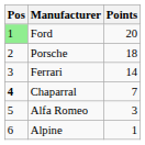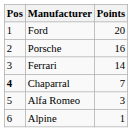 <table class="wikitable" style="font-size: 95%;">
 <tr>
 <th>Pos</th>
 <th>Manufacturer</th>
 <th>Points</th>
 </tr>
 <tr>
-<td style="background: lightgreen;">1</td>
+<td>1</td>
 <td> Ford</td>
 <td align=right>20</td>
 </tr>
 <tr>
 <td>2</td>
 <td> Porsche</td>
-<td align=right>18</td>
+<td align=right>16</td>
 </tr>
 <tr>
 <td>3</td>
 <td> Ferrari</td>
 <td align=right>14</td>
 </tr>
 <tr>
 <td><strong>4</strong></td>
 <td> Chaparral</td>
 <td align=right>7</td>
 </tr>
 <tr>
 <td>5</td>
 <td> Alfa Romeo</td>
 <td align=right>3</td>
 </tr>
 <tr>
 <td>6</td>
 <td> Alpine</td>
 <td align=right>1</td>
 </tr>
 </table>
